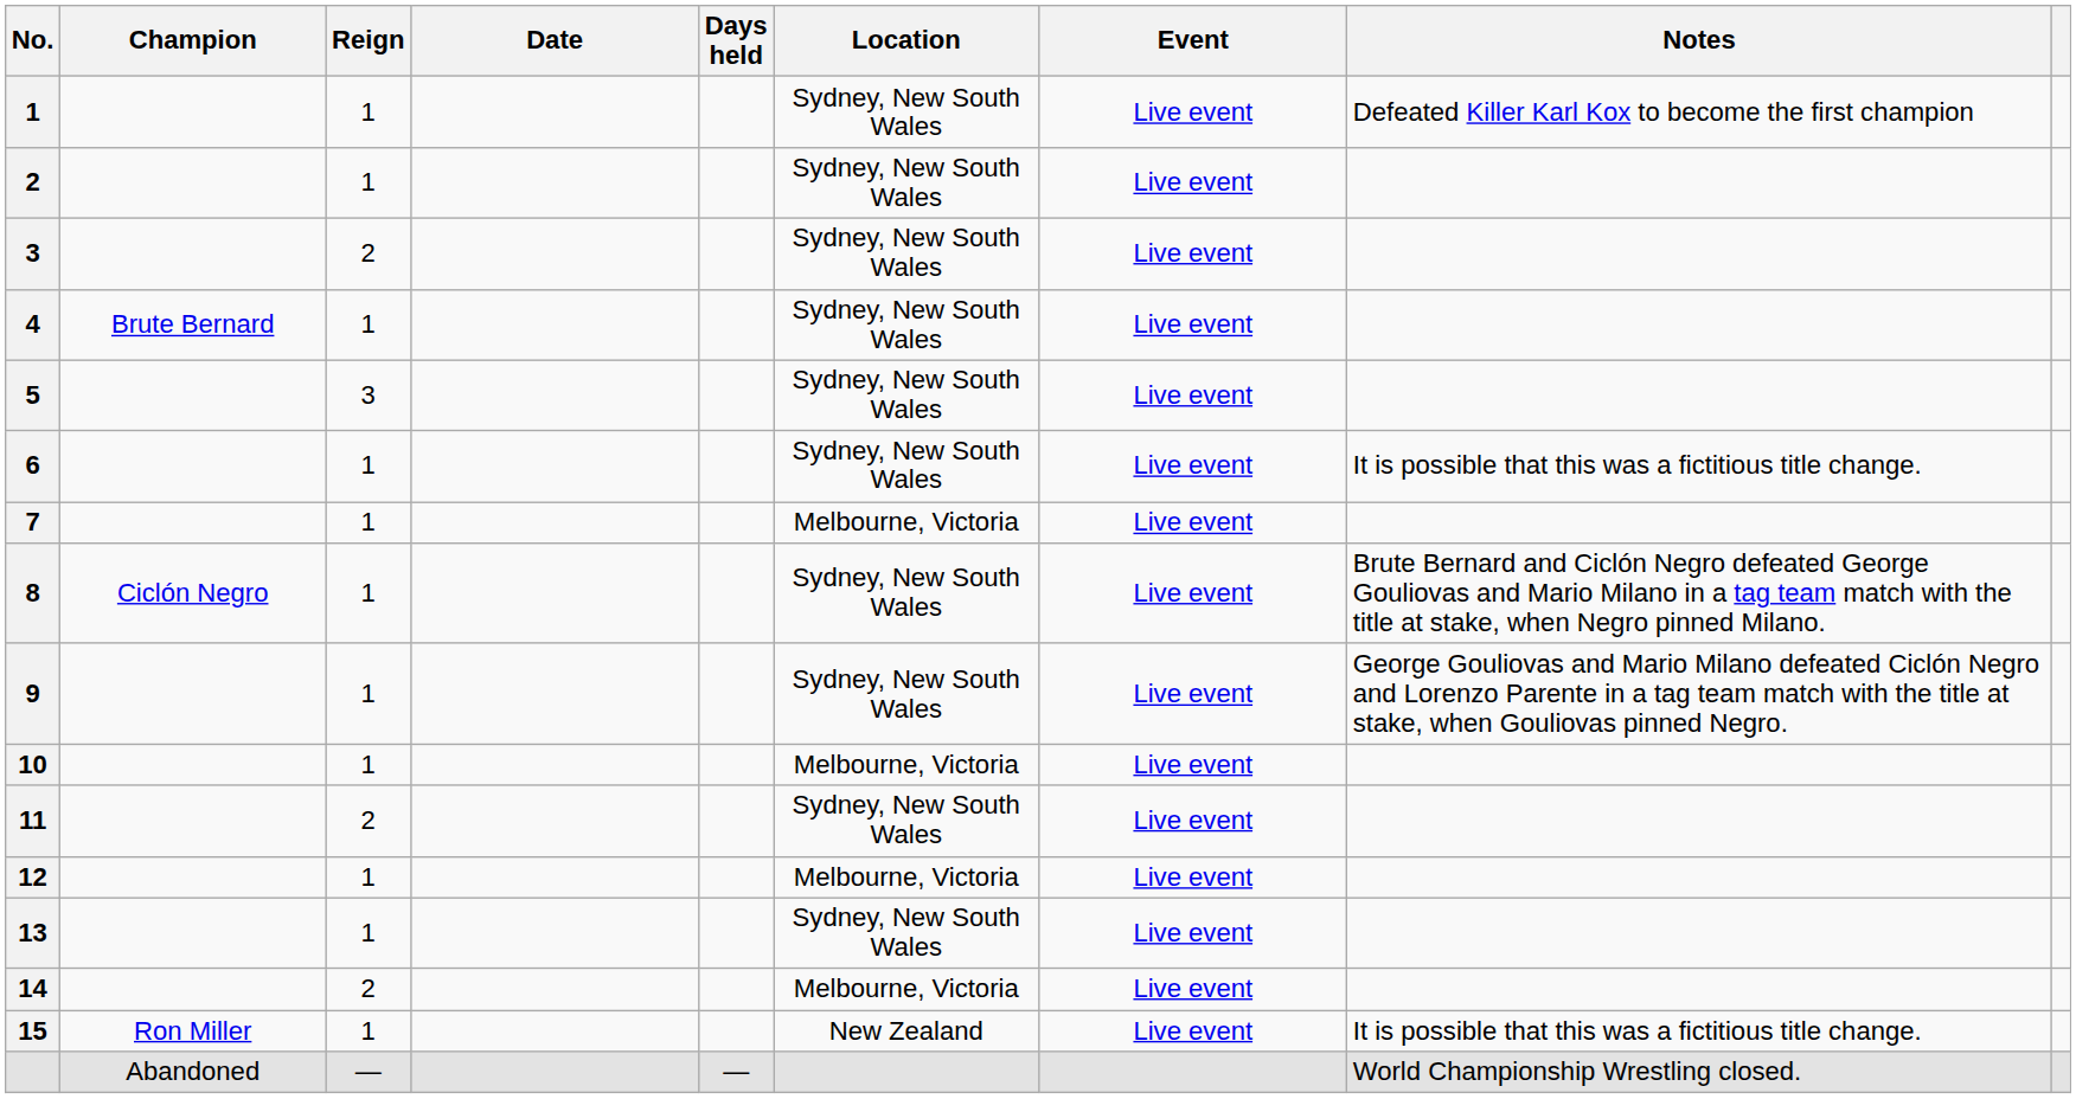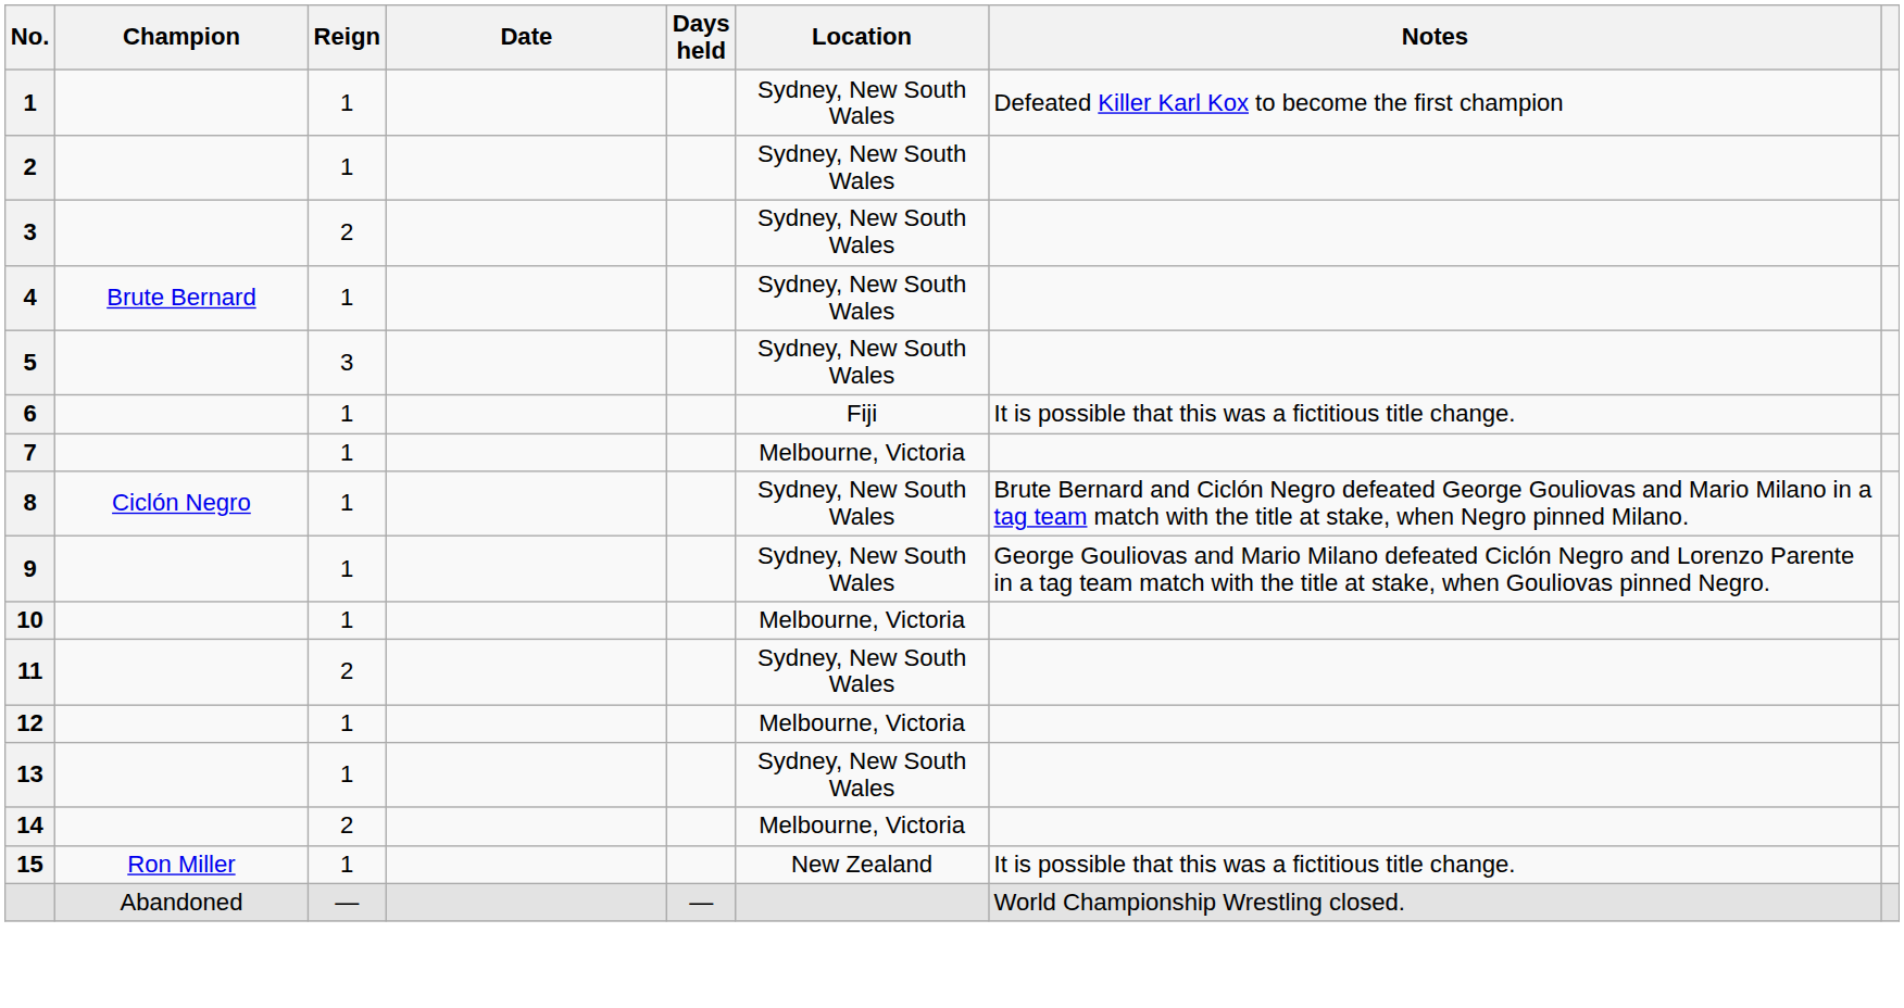 <table class="wikitable sortable" style="text-align: center" width=100%>
 <tr>
 <th width=0 data-sort-type="number" scope="col">No.</th>
 <th width=14% scope="col">Champion</th>
 <th width=0 scope="col">Reign</th>
 <th width=16% scope="col">Date</th>
 <th width=0 data-sort-type="number" scope="col">Days held</th>
 <th width=14% scope="col">Location</th>
-<th width=17% scope="col">Event</th>
 <th width=51% class="unsortable" scope="col">Notes</th>
 <th width=0 class="unsortable" scope="col"></th>
 </tr>
 <tr>
 <th scope="row">1</th>
 <td></td>
 <td>1</td>
 <td></td>
 <td></td>
 <td>Sydney, New South Wales</td>
-<td><a href='#'>Live event</a></td>
 <td align=left>Defeated <a href='#'>Killer Karl Kox</a> to become the first champion</td>
 <td> </td>
 </tr>
 <tr>
 <th scope="row">2</th>
 <td></td>
 <td>1</td>
 <td></td>
 <td></td>
 <td>Sydney, New South Wales</td>
-<td><a href='#'>Live event</a></td>
 <td align=left> </td>
 <td> </td>
 </tr>
 <tr>
 <th scope="row">3</th>
 <td></td>
 <td>2</td>
 <td></td>
 <td></td>
 <td>Sydney, New South Wales</td>
-<td><a href='#'>Live event</a></td>
 <td align=left> </td>
 <td> </td>
 </tr>
 <tr>
 <th scope="row">4</th>
 <td><a href='#'>Brute Bernard</a></td>
 <td>1</td>
 <td></td>
 <td></td>
 <td>Sydney, New South Wales</td>
-<td><a href='#'>Live event</a></td>
 <td align=left> </td>
 <td> </td>
 </tr>
 <tr>
 <th scope="row">5</th>
 <td></td>
 <td>3</td>
 <td></td>
 <td></td>
 <td>Sydney, New South Wales</td>
-<td><a href='#'>Live event</a></td>
 <td align=left> </td>
 <td> </td>
 </tr>
 <tr>
 <th scope="row">6</th>
 <td></td>
 <td>1</td>
 <td></td>
 <td></td>
-<td>Sydney, New South Wales</td>
-<td><a href='#'>Live event</a></td>
+<td>Fiji</td>
 <td align=left>It is possible that this was a fictitious title change.</td>
 <td> </td>
 </tr>
 <tr>
 <th scope="row">7</th>
 <td></td>
 <td>1</td>
 <td></td>
 <td></td>
 <td>Melbourne, Victoria</td>
-<td><a href='#'>Live event</a></td>
 <td align=left> </td>
 <td> </td>
 </tr>
 <tr>
 <th scope="row">8</th>
 <td><a href='#'>Ciclón Negro</a></td>
 <td>1</td>
 <td></td>
 <td></td>
 <td>Sydney, New South Wales</td>
-<td><a href='#'>Live event</a></td>
 <td align=left>Brute Bernard and Ciclón Negro defeated George Gouliovas and Mario Milano in a <a href='#'>tag team</a> match with the title at stake, when Negro pinned Milano.</td>
 <td> </td>
 </tr>
 <tr>
 <th scope="row">9</th>
 <td></td>
 <td>1</td>
 <td></td>
 <td></td>
 <td>Sydney, New South Wales</td>
-<td><a href='#'>Live event</a></td>
 <td align=left>George Gouliovas and Mario Milano defeated Ciclón Negro and Lorenzo Parente in a tag team match with the title at stake, when Gouliovas pinned Negro.</td>
 <td> </td>
 </tr>
 <tr>
 <th scope="row">10</th>
 <td></td>
 <td>1</td>
 <td></td>
 <td></td>
 <td>Melbourne, Victoria</td>
-<td><a href='#'>Live event</a></td>
 <td align=left> </td>
 <td> </td>
 </tr>
 <tr>
 <th scope="row">11</th>
 <td></td>
 <td>2</td>
 <td></td>
 <td></td>
 <td>Sydney, New South Wales</td>
-<td><a href='#'>Live event</a></td>
 <td align=left> </td>
 <td> </td>
 </tr>
 <tr>
 <th scope="row">12</th>
 <td></td>
 <td>1</td>
 <td></td>
 <td></td>
 <td>Melbourne, Victoria</td>
-<td><a href='#'>Live event</a></td>
 <td align=left> </td>
 <td> </td>
 </tr>
 <tr>
 <th scope="row">13</th>
 <td></td>
 <td>1</td>
 <td></td>
 <td></td>
 <td>Sydney, New South Wales</td>
-<td><a href='#'>Live event</a></td>
 <td align=left> </td>
 <td> </td>
 </tr>
 <tr>
 <th scope="row">14</th>
 <td></td>
 <td>2</td>
 <td></td>
 <td></td>
 <td>Melbourne, Victoria</td>
-<td><a href='#'>Live event</a></td>
 <td align=left> </td>
 <td> </td>
 </tr>
 <tr>
 <th scope="row">15</th>
 <td><a href='#'>Ron Miller</a></td>
 <td>1</td>
 <td></td>
 <td></td>
 <td>New Zealand</td>
-<td><a href='#'>Live event</a></td>
 <td align=left>It is possible that this was a fictitious title change.</td>
 <td> </td>
 </tr>
 <tr style="background-color:#e3e3e3">
 <td></td>
 <td>Abandoned</td>
 <td>—</td>
 <td></td>
 <td>—</td>
 <td></td>
-<td></td>
 <td align=left>World Championship Wrestling closed.</td>
 <td> </td>
 </tr>
 </table>
